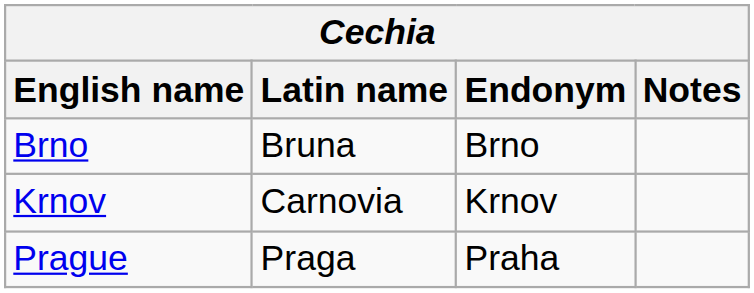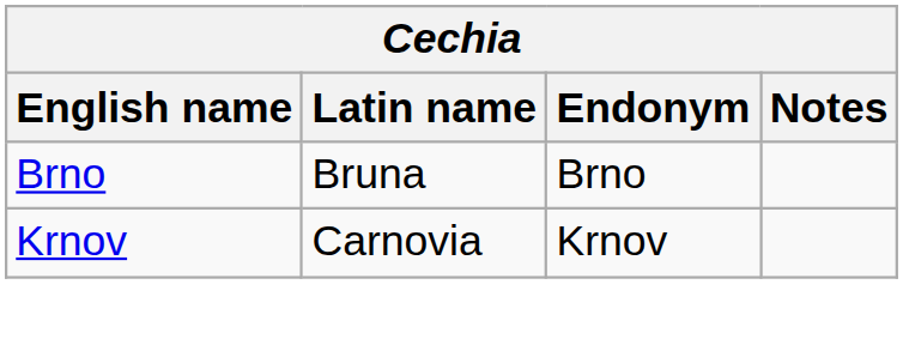 <table class="wikitable sortable">
 <tr>
 <th colspan="4"> <em>Cechia</em></th>
 </tr>
 <tr>
 <th>English name</th>
 <th>Latin name</th>
 <th>Endonym</th>
 <th>Notes</th>
 </tr>
 <tr>
 <td><a href='#'>Brno</a></td>
 <td>Bruna</td>
 <td>Brno</td>
 <td></td>
 </tr>
 <tr>
 <td><a href='#'>Krnov</a></td>
 <td>Carnovia</td>
 <td>Krnov</td>
 <td></td>
 </tr>
-<tr>
-<td><a href='#'>Prague</a></td>
-<td>Praga</td>
-<td>Praha</td>
-<td></td>
-</tr>
 </table>
